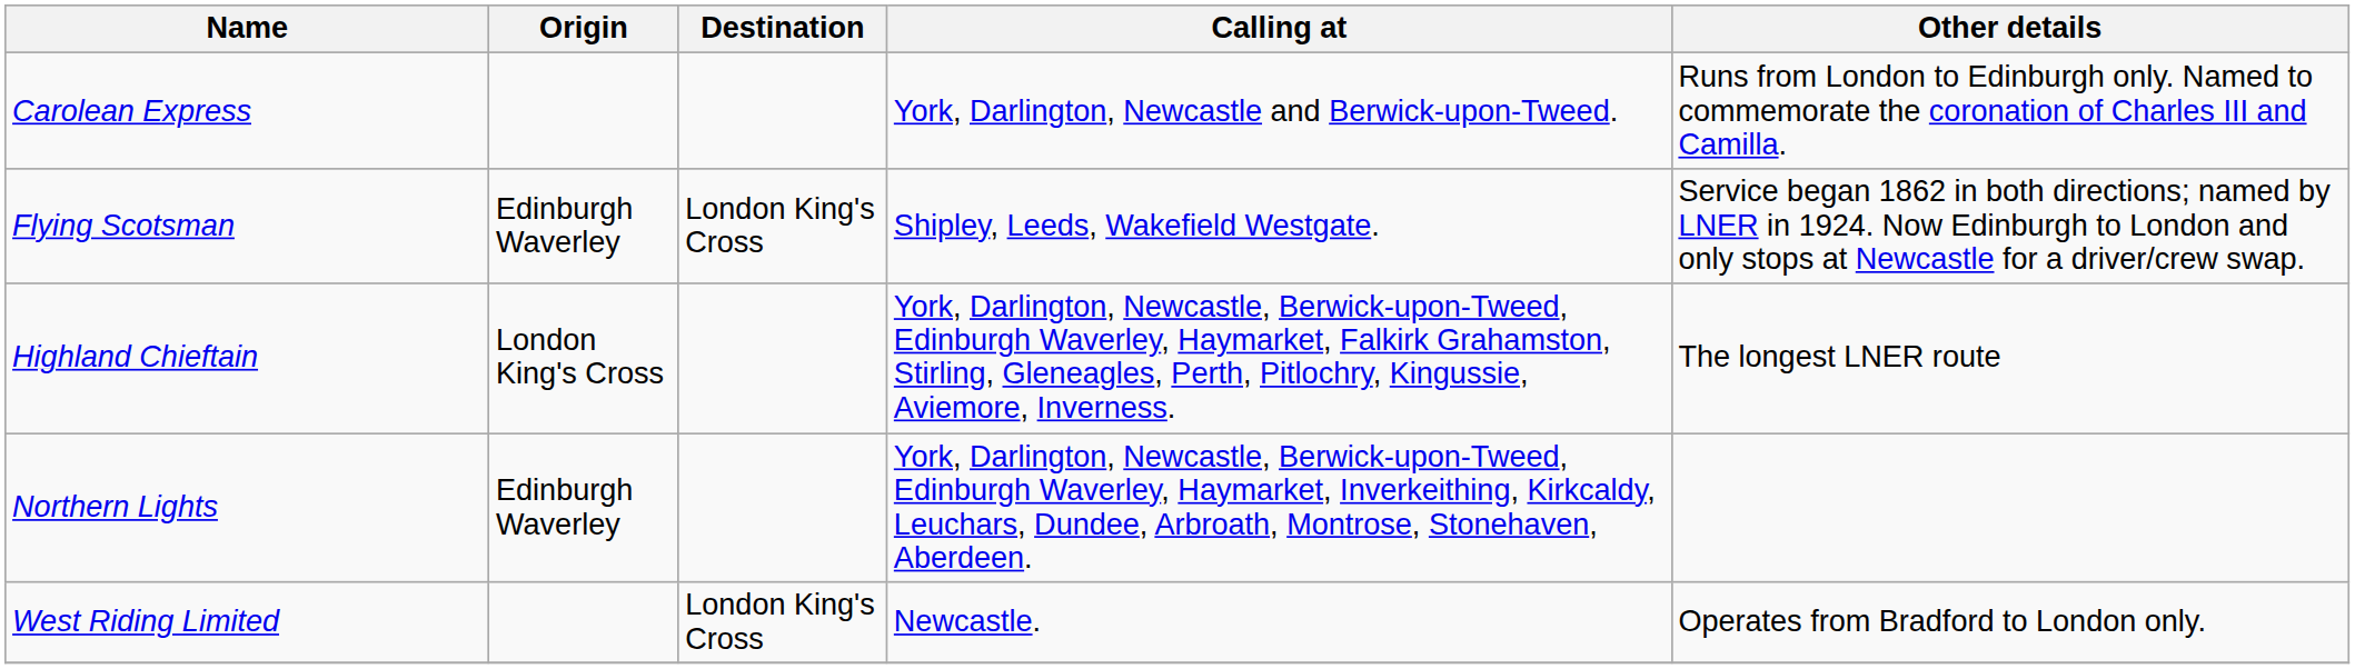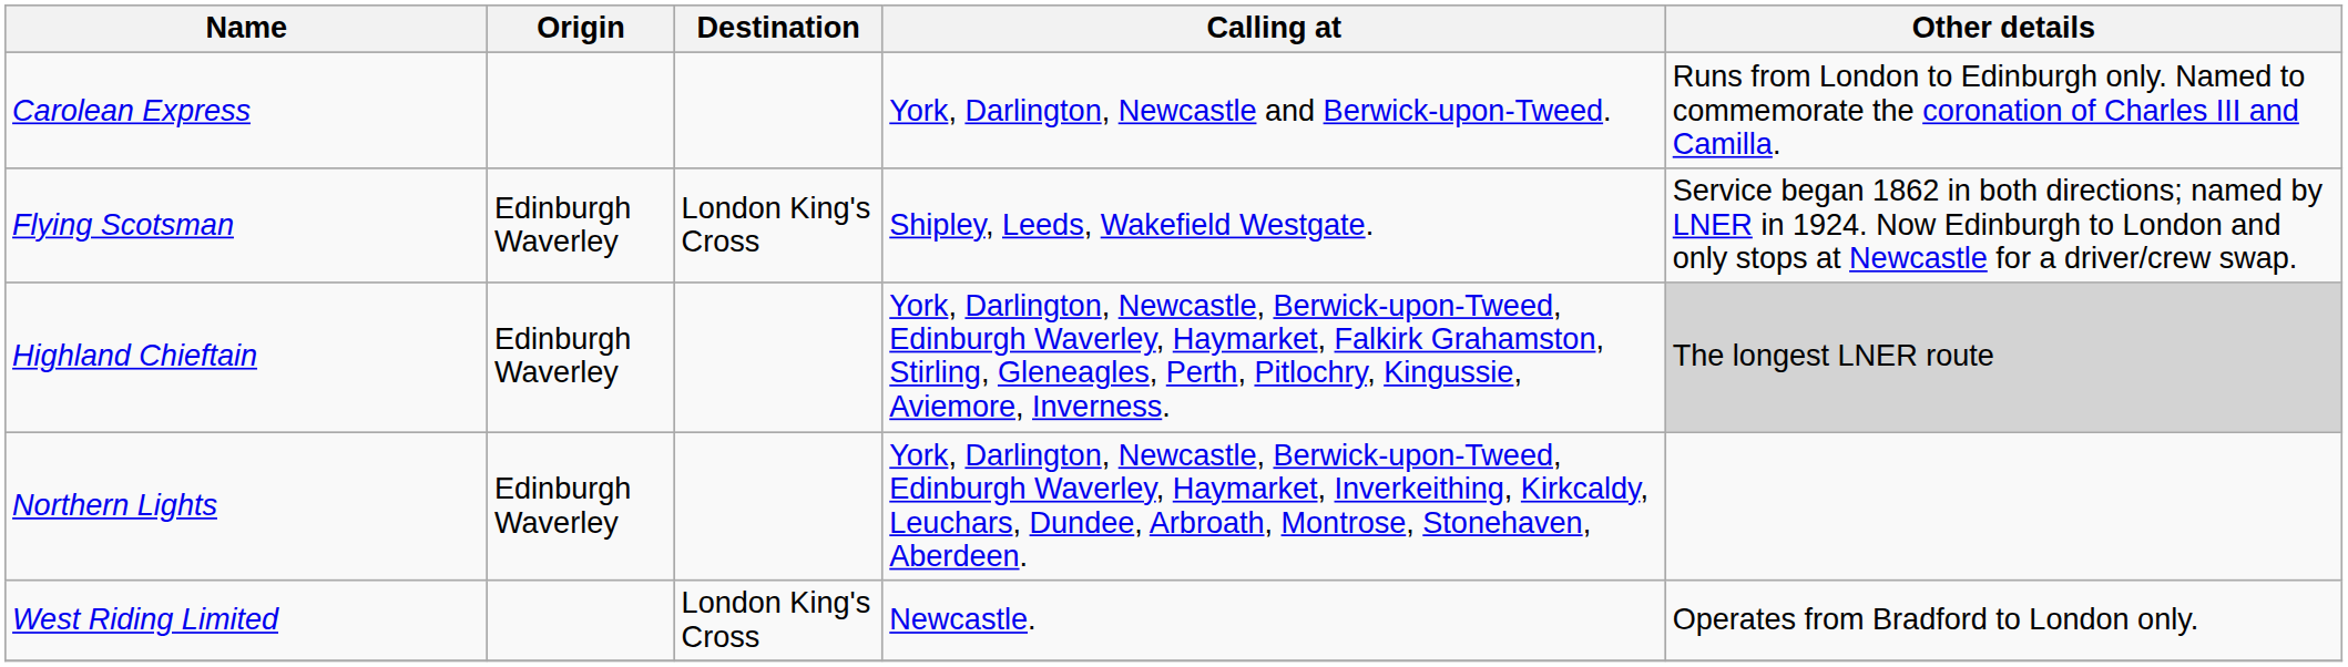 <table class="wikitable">
 <tr>
 <th width="250">Name</th>
 <th>Origin</th>
 <th>Destination</th>
 <th>Calling at</th>
 <th>Other details</th>
 </tr>
 <tr>
 <td><em><a href='#'>Carolean Express</a></em></td>
 <td></td>
 <td></td>
 <td><a href='#'>York</a>, <a href='#'>Darlington</a>, <a href='#'>Newcastle</a> and <a href='#'>Berwick-upon-Tweed</a>.</td>
 <td>Runs from London to Edinburgh only. Named to commemorate the <a href='#'>coronation of Charles III and Camilla</a>.</td>
 </tr>
 <tr>
 <td><em><a href='#'>Flying Scotsman</a></em></td>
 <td>Edinburgh Waverley</td>
 <td>London King's Cross</td>
 <td><a href='#'>Shipley</a>, <a href='#'>Leeds</a>, <a href='#'>Wakefield Westgate</a>.</td>
 <td>Service began 1862 in both directions; named by <a href='#'>LNER</a> in 1924. Now Edinburgh to London and only stops at <a href='#'>Newcastle</a> for a driver/crew swap.</td>
 </tr>
 <tr>
 <td><em><a href='#'>Highland Chieftain</a></em></td>
-<td>London King's Cross</td>
+<td>Edinburgh Waverley</td>
 <td></td>
 <td><a href='#'>York</a>, <a href='#'>Darlington</a>, <a href='#'>Newcastle</a>, <a href='#'>Berwick-upon-Tweed</a>, <a href='#'>Edinburgh Waverley</a>,  <a href='#'>Haymarket</a>, <a href='#'>Falkirk Grahamston</a>, <a href='#'>Stirling</a>, <a href='#'>Gleneagles</a>, <a href='#'>Perth</a>, <a href='#'>Pitlochry</a>, <a href='#'>Kingussie</a>, <a href='#'>Aviemore</a>, <a href='#'>Inverness</a>.</td>
-<td>The longest LNER route</td>
+<td style="background: lightgrey;">The longest LNER route</td>
 </tr>
 <tr>
 <td><em><a href='#'>Northern Lights</a></em></td>
 <td>Edinburgh Waverley</td>
 <td></td>
 <td><a href='#'>York</a>, <a href='#'>Darlington</a>, <a href='#'>Newcastle</a>, <a href='#'>Berwick-upon-Tweed</a>, <a href='#'>Edinburgh Waverley</a>,  <a href='#'>Haymarket</a>, <a href='#'>Inverkeithing</a>, <a href='#'>Kirkcaldy</a>, <a href='#'>Leuchars</a>, <a href='#'>Dundee</a>, <a href='#'>Arbroath</a>, <a href='#'>Montrose</a>, <a href='#'>Stonehaven</a>, <a href='#'>Aberdeen</a>.</td>
 <td></td>
 </tr>
 <tr>
 <td><em><a href='#'>West Riding Limited</a></em></td>
 <td></td>
 <td>London King's Cross</td>
 <td><a href='#'>Newcastle</a>.</td>
 <td>Operates from Bradford to London only.</td>
 </tr>
 <tr>
 </tr>
 </table>
